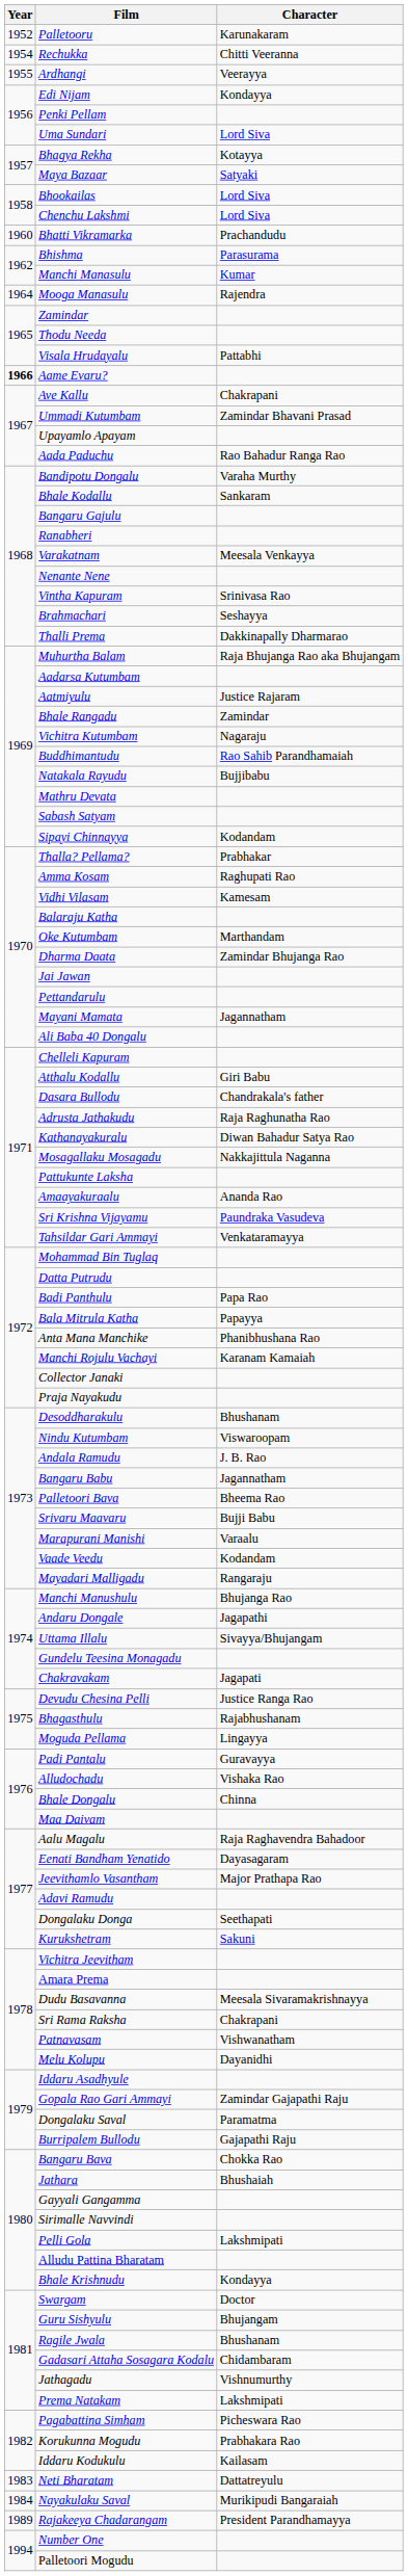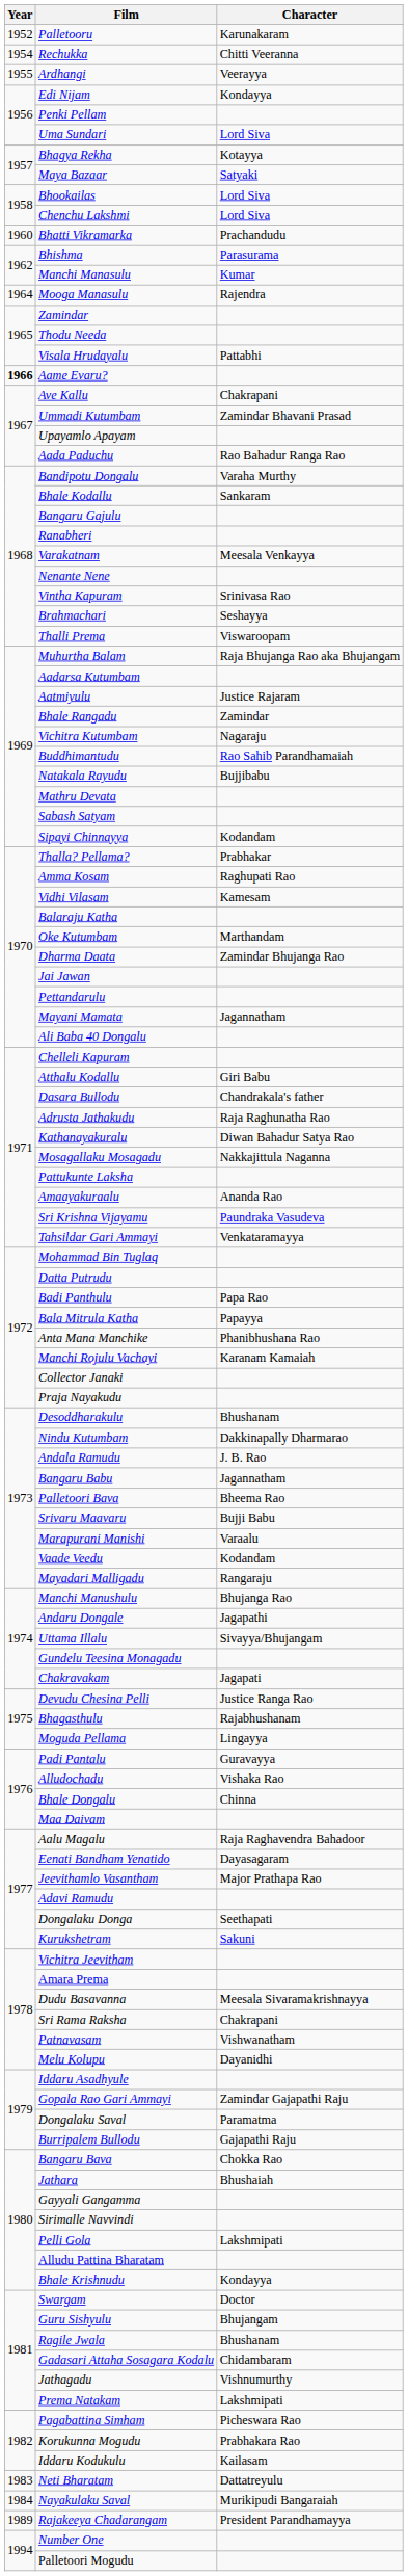 <table class="wikitable">
 <tr>
 <th>Year</th>
 <th>Film</th>
 <th>Character</th>
 </tr>
 <tr>
 <td>1952</td>
 <td><em><a href='#'>Palletooru</a></em></td>
 <td>Karunakaram</td>
 </tr>
 <tr>
 <td>1954</td>
 <td><em><a href='#'>Rechukka</a></em></td>
 <td>Chitti Veeranna</td>
 </tr>
 <tr>
 <td>1955</td>
 <td><em><a href='#'>Ardhangi</a></em></td>
 <td>Veerayya</td>
 </tr>
 <tr>
 <td rowspan="3">1956</td>
 <td><em><a href='#'>Edi Nijam</a></em></td>
 <td>Kondayya</td>
 </tr>
 <tr>
 <td><em><a href='#'>Penki Pellam</a></em></td>
 <td></td>
 </tr>
 <tr>
 <td><em><a href='#'>Uma Sundari</a></em></td>
 <td><a href='#'>Lord Siva</a></td>
 </tr>
 <tr>
 <td rowspan="2">1957</td>
 <td><em><a href='#'>Bhagya Rekha</a></em></td>
 <td>Kotayya</td>
 </tr>
 <tr>
 <td><em><a href='#'>Maya Bazaar</a></em></td>
 <td><a href='#'>Satyaki</a></td>
 </tr>
 <tr>
 <td rowspan="2">1958</td>
 <td><em><a href='#'>Bhookailas</a></em></td>
 <td><a href='#'>Lord Siva</a></td>
 </tr>
 <tr>
 <td><em><a href='#'>Chenchu Lakshmi</a></em></td>
 <td><a href='#'>Lord Siva</a></td>
 </tr>
 <tr>
 <td>1960</td>
 <td><em><a href='#'>Bhatti Vikramarka</a></em></td>
 <td>Prachandudu</td>
 </tr>
 <tr>
 <td rowspan="2">1962</td>
 <td><em><a href='#'>Bhishma</a></em></td>
 <td><a href='#'>Parasurama</a></td>
 </tr>
 <tr>
 <td><em><a href='#'>Manchi Manasulu</a></em></td>
 <td><a href='#'>Kumar</a></td>
 </tr>
 <tr>
 <td>1964</td>
 <td><em><a href='#'>Mooga Manasulu</a></em></td>
 <td>Rajendra</td>
 </tr>
 <tr>
 <td rowspan="3">1965</td>
 <td><em><a href='#'>Zamindar</a></em></td>
 <td></td>
 </tr>
 <tr>
 <td><em><a href='#'>Thodu Needa</a></em></td>
 <td></td>
 </tr>
 <tr>
 <td><em><a href='#'>Visala Hrudayalu</a></em></td>
 <td>Pattabhi</td>
 </tr>
 <tr>
 <td><strong>1966</strong></td>
 <td><em><a href='#'>Aame Evaru?</a></em></td>
 <td></td>
 </tr>
 <tr>
 <td rowspan="4">1967</td>
 <td><em><a href='#'>Ave Kallu</a></em></td>
 <td>Chakrapani</td>
 </tr>
 <tr>
 <td><em><a href='#'>Ummadi Kutumbam</a></em></td>
 <td>Zamindar Bhavani Prasad</td>
 </tr>
 <tr>
 <td><em>Upayamlo Apayam</em></td>
 <td></td>
 </tr>
 <tr>
 <td><em><a href='#'>Aada Paduchu</a></em></td>
 <td>Rao Bahadur Ranga Rao</td>
 </tr>
 <tr>
 <td rowspan="9">1968</td>
 <td><em><a href='#'>Bandipotu Dongalu</a></em></td>
 <td>Varaha Murthy</td>
 </tr>
 <tr>
 <td><em><a href='#'>Bhale Kodallu</a></em></td>
 <td>Sankaram</td>
 </tr>
 <tr>
 <td><em><a href='#'>Bangaru Gajulu</a></em></td>
 <td></td>
 </tr>
 <tr>
 <td><em><a href='#'>Ranabheri</a></em></td>
 <td></td>
 </tr>
 <tr>
 <td><em><a href='#'>Varakatnam</a></em></td>
 <td>Meesala Venkayya</td>
 </tr>
 <tr>
 <td><em><a href='#'>Nenante Nene</a></em></td>
 <td></td>
 </tr>
 <tr>
 <td><em><a href='#'>Vintha Kapuram</a></em></td>
 <td>Srinivasa Rao</td>
 </tr>
 <tr>
 <td><em><a href='#'>Brahmachari</a></em></td>
 <td>Seshayya</td>
 </tr>
 <tr>
 <td><em><a href='#'>Thalli Prema</a></em></td>
-<td>Dakkinapally Dharmarao</td>
+<td>Viswaroopam</td>
 </tr>
 <tr>
 <td rowspan="10">1969</td>
 <td><em><a href='#'>Muhurtha Balam</a></em></td>
 <td>Raja Bhujanga Rao aka Bhujangam</td>
 </tr>
 <tr>
 <td><em><a href='#'>Aadarsa Kutumbam</a></em></td>
 <td></td>
 </tr>
 <tr>
 <td><em><a href='#'>Aatmiyulu</a></em></td>
 <td>Justice Rajaram</td>
 </tr>
 <tr>
 <td><em><a href='#'>Bhale Rangadu</a></em></td>
 <td>Zamindar</td>
 </tr>
 <tr>
 <td><em><a href='#'>Vichitra Kutumbam</a></em></td>
 <td>Nagaraju</td>
 </tr>
 <tr>
 <td><em><a href='#'>Buddhimantudu</a></em></td>
 <td><a href='#'>Rao Sahib</a> Parandhamaiah</td>
 </tr>
 <tr>
 <td><em><a href='#'>Natakala Rayudu</a></em></td>
 <td>Bujjibabu</td>
 </tr>
 <tr>
 <td><em><a href='#'>Mathru Devata</a></em></td>
 <td></td>
 </tr>
 <tr>
 <td><em><a href='#'>Sabash Satyam</a></em></td>
 <td></td>
 </tr>
 <tr>
 <td><em><a href='#'>Sipayi Chinnayya</a></em></td>
 <td>Kodandam</td>
 </tr>
 <tr>
 <td rowspan="10">1970</td>
 <td><em><a href='#'>Thalla? Pellama?</a></em></td>
 <td>Prabhakar</td>
 </tr>
 <tr>
 <td><em><a href='#'>Amma Kosam</a></em></td>
 <td>Raghupati Rao</td>
 </tr>
 <tr>
 <td><em><a href='#'>Vidhi Vilasam</a></em></td>
 <td>Kamesam</td>
 </tr>
 <tr>
 <td><em><a href='#'>Balaraju Katha</a></em></td>
 <td></td>
 </tr>
 <tr>
 <td><em><a href='#'>Oke Kutumbam</a></em></td>
 <td>Marthandam</td>
 </tr>
 <tr>
 <td><em><a href='#'>Dharma Daata</a></em></td>
 <td>Zamindar Bhujanga Rao</td>
 </tr>
 <tr>
 <td><em><a href='#'>Jai Jawan</a></em></td>
 <td></td>
 </tr>
 <tr>
 <td><em><a href='#'>Pettandarulu</a></em></td>
 <td></td>
 </tr>
 <tr>
 <td><em><a href='#'>Mayani Mamata</a></em></td>
 <td>Jagannatham</td>
 </tr>
 <tr>
 <td><em><a href='#'>Ali Baba 40 Dongalu</a></em></td>
 <td></td>
 </tr>
 <tr>
 <td rowspan="10">1971</td>
 <td><em><a href='#'>Chelleli Kapuram</a></em></td>
 <td></td>
 </tr>
 <tr>
 <td><em><a href='#'>Atthalu Kodallu</a></em></td>
 <td>Giri Babu</td>
 </tr>
 <tr>
 <td><em><a href='#'>Dasara Bullodu</a></em></td>
 <td>Chandrakala's father</td>
 </tr>
 <tr>
 <td><em><a href='#'>Adrusta Jathakudu</a></em></td>
 <td>Raja Raghunatha Rao</td>
 </tr>
 <tr>
 <td><em><a href='#'>Kathanayakuralu</a></em></td>
 <td>Diwan Bahadur Satya Rao</td>
 </tr>
 <tr>
 <td><em><a href='#'>Mosagallaku Mosagadu</a></em></td>
 <td>Nakkajittula Naganna</td>
 </tr>
 <tr>
 <td><em><a href='#'>Pattukunte Laksha</a></em></td>
 <td></td>
 </tr>
 <tr>
 <td><em><a href='#'>Amaayakuraalu</a></em></td>
 <td>Ananda Rao</td>
 </tr>
 <tr>
 <td><em><a href='#'>Sri Krishna Vijayamu</a></em></td>
 <td><a href='#'>Paundraka Vasudeva</a></td>
 </tr>
 <tr>
 <td><em><a href='#'>Tahsildar Gari Ammayi</a></em></td>
 <td>Venkataramayya</td>
 </tr>
 <tr>
 <td rowspan="8">1972</td>
 <td><em><a href='#'>Mohammad Bin Tuglaq</a></em></td>
 <td></td>
 </tr>
 <tr>
 <td><em><a href='#'>Datta Putrudu</a></em></td>
 <td></td>
 </tr>
 <tr>
 <td><em><a href='#'>Badi Panthulu</a></em></td>
 <td>Papa Rao</td>
 </tr>
 <tr>
 <td><em><a href='#'>Bala Mitrula Katha</a></em></td>
 <td>Papayya</td>
 </tr>
 <tr>
 <td><em>Anta Mana Manchike</em></td>
 <td>Phanibhushana Rao</td>
 </tr>
 <tr>
 <td><em><a href='#'>Manchi Rojulu Vachayi</a></em></td>
 <td>Karanam Kamaiah</td>
 </tr>
 <tr>
 <td><em>Collector Janaki</em></td>
 <td></td>
 </tr>
 <tr>
 <td><em>Praja Nayakudu</em></td>
 <td></td>
 </tr>
 <tr>
 <td rowspan="9">1973</td>
 <td><em><a href='#'>Desoddharakulu</a></em></td>
 <td>Bhushanam</td>
 </tr>
 <tr>
 <td><em><a href='#'>Nindu Kutumbam</a></em></td>
-<td>Viswaroopam</td>
+<td>Dakkinapally Dharmarao</td>
 </tr>
 <tr>
 <td><em><a href='#'>Andala Ramudu</a></em></td>
 <td>J. B. Rao</td>
 </tr>
 <tr>
 <td><a href='#'><em>Bangaru Babu</em></a></td>
 <td>Jagannatham</td>
 </tr>
 <tr>
 <td><em><a href='#'>Palletoori Bava</a></em></td>
 <td>Bheema Rao</td>
 </tr>
 <tr>
 <td><em><a href='#'>Srivaru Maavaru</a></em></td>
 <td>Bujji Babu</td>
 </tr>
 <tr>
 <td><em><a href='#'>Marapurani Manishi</a></em></td>
 <td>Varaalu</td>
 </tr>
 <tr>
 <td><em><a href='#'>Vaade Veedu</a></em></td>
 <td>Kodandam</td>
 </tr>
 <tr>
 <td><em><a href='#'>Mayadari Malligadu</a></em></td>
 <td>Rangaraju</td>
 </tr>
 <tr>
 <td rowspan="5">1974</td>
 <td><em><a href='#'>Manchi Manushulu</a></em></td>
 <td>Bhujanga Rao</td>
 </tr>
 <tr>
 <td><em><a href='#'>Andaru Dongale</a></em></td>
 <td>Jagapathi</td>
 </tr>
 <tr>
 <td><em><a href='#'>Uttama Illalu</a></em></td>
 <td>Sivayya/Bhujangam</td>
 </tr>
 <tr>
 <td><em><a href='#'>Gundelu Teesina Monagadu</a></em></td>
 <td></td>
 </tr>
 <tr>
 <td><a href='#'><em>Chakravakam</em></a></td>
 <td>Jagapati</td>
 </tr>
 <tr>
 <td rowspan="3">1975</td>
 <td><em><a href='#'>Devudu Chesina Pelli</a></em></td>
 <td>Justice Ranga Rao</td>
 </tr>
 <tr>
 <td><em><a href='#'>Bhagasthulu</a></em></td>
 <td>Rajabhushanam</td>
 </tr>
 <tr>
 <td><em><a href='#'>Moguda Pellama</a></em></td>
 <td>Lingayya</td>
 </tr>
 <tr>
 <td rowspan="4">1976</td>
 <td><em><a href='#'>Padi Pantalu</a></em></td>
 <td>Guravayya</td>
 </tr>
 <tr>
 <td><em><a href='#'>Alludochadu</a></em></td>
 <td>Vishaka Rao</td>
 </tr>
 <tr>
 <td><em><a href='#'>Bhale Dongalu</a></em></td>
 <td>Chinna</td>
 </tr>
 <tr>
 <td><em><a href='#'>Maa Daivam</a></em></td>
 <td></td>
 </tr>
 <tr>
 <td rowspan="6">1977</td>
 <td><em>Aalu Magalu</em></td>
 <td>Raja Raghavendra Bahadoor</td>
 </tr>
 <tr>
 <td><em><a href='#'>Eenati Bandham Yenatido</a></em></td>
 <td>Dayasagaram</td>
 </tr>
 <tr>
 <td><em><a href='#'>Jeevithamlo Vasantham</a></em></td>
 <td>Major Prathapa Rao</td>
 </tr>
 <tr>
 <td><em><a href='#'>Adavi Ramudu</a></em></td>
 <td></td>
 </tr>
 <tr>
 <td><em>Dongalaku Donga</em></td>
 <td>Seethapati</td>
 </tr>
 <tr>
 <td><em><a href='#'>Kurukshetram</a></em></td>
 <td><a href='#'>Sakuni</a></td>
 </tr>
 <tr>
 <td rowspan="6">1978</td>
 <td><em><a href='#'>Vichitra Jeevitham</a></em></td>
 <td></td>
 </tr>
 <tr>
 <td><a href='#'>Amara Prema</a></td>
 <td></td>
 </tr>
 <tr>
 <td><em>Dudu Basavanna</em></td>
 <td>Meesala Sivaramakrishnayya</td>
 </tr>
 <tr>
 <td><em>Sri Rama Raksha</em></td>
 <td>Chakrapani</td>
 </tr>
 <tr>
 <td><em><a href='#'>Patnavasam</a></em></td>
 <td>Vishwanatham</td>
 </tr>
 <tr>
 <td><em><a href='#'>Melu Kolupu</a></em></td>
 <td>Dayanidhi</td>
 </tr>
 <tr>
 <td rowspan="4">1979</td>
 <td><em><a href='#'>Iddaru Asadhyule</a></em></td>
 <td></td>
 </tr>
 <tr>
 <td><em><a href='#'>Gopala Rao Gari Ammayi</a></em></td>
 <td>Zamindar Gajapathi Raju</td>
 </tr>
 <tr>
 <td><em>Dongalaku Saval</em></td>
 <td>Paramatma</td>
 </tr>
 <tr>
 <td><em><a href='#'>Burripalem Bullodu</a></em></td>
 <td>Gajapathi Raju</td>
 </tr>
 <tr>
 <td rowspan="7">1980</td>
 <td><em><a href='#'>Bangaru Bava</a></em></td>
 <td>Chokka Rao</td>
 </tr>
 <tr>
 <td><em><a href='#'>Jathara</a></em></td>
 <td>Bhushaiah</td>
 </tr>
 <tr>
 <td><em>Gayyali Gangamma</em> </td>
 <td></td>
 </tr>
 <tr>
 <td><em>Sirimalle Navvindi</em></td>
 <td></td>
 </tr>
 <tr>
 <td><em><a href='#'>Pelli Gola</a></em></td>
 <td>Lakshmipati</td>
 </tr>
 <tr>
 <td><a href='#'>Alludu Pattina Bharatam</a></td>
 <td></td>
 </tr>
 <tr>
 <td><em><a href='#'>Bhale Krishnudu</a></em></td>
 <td>Kondayya</td>
 </tr>
 <tr>
 <td rowspan="6">1981</td>
 <td><em><a href='#'>Swargam</a></em></td>
 <td>Doctor</td>
 </tr>
 <tr>
 <td><em><a href='#'>Guru Sishyulu</a></em></td>
 <td>Bhujangam</td>
 </tr>
 <tr>
 <td><em><a href='#'>Ragile Jwala</a></em></td>
 <td>Bhushanam</td>
 </tr>
 <tr>
 <td><em><a href='#'>Gadasari Attaha Sosagara Kodalu</a></em></td>
 <td>Chidambaram</td>
 </tr>
 <tr>
 <td><em>Jathagadu</em></td>
 <td>Vishnumurthy</td>
 </tr>
 <tr>
 <td><em><a href='#'>Prema Natakam</a></em></td>
 <td>Lakshmipati</td>
 </tr>
 <tr>
 <td rowspan="3">1982</td>
 <td><em><a href='#'>Pagabattina Simham</a></em></td>
 <td>Picheswara Rao</td>
 </tr>
 <tr>
 <td><em>Korukunna Mogudu</em></td>
 <td>Prabhakara Rao</td>
 </tr>
 <tr>
 <td><em>Iddaru Kodukulu</em></td>
 <td>Kailasam</td>
 </tr>
 <tr>
 <td>1983</td>
 <td><em><a href='#'>Neti Bharatam</a></em></td>
 <td>Dattatreyulu</td>
 </tr>
 <tr>
 <td>1984</td>
 <td><em><a href='#'>Nayakulaku Saval</a></em></td>
 <td>Murikipudi Bangaraiah</td>
 </tr>
 <tr>
 <td>1989</td>
 <td><em><a href='#'>Rajakeeya Chadarangam</a></em></td>
 <td>President Parandhamayya</td>
 </tr>
 <tr>
 <td rowspan="2">1994</td>
 <td><em><a href='#'>Number One</a></em></td>
 <td></td>
 </tr>
 <tr>
 <td>Palletoori Mogudu</td>
 <td></td>
 </tr>
 </table>
